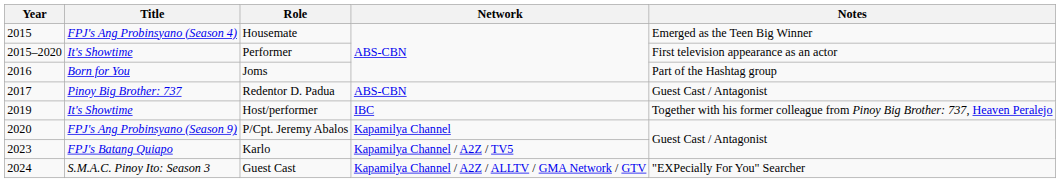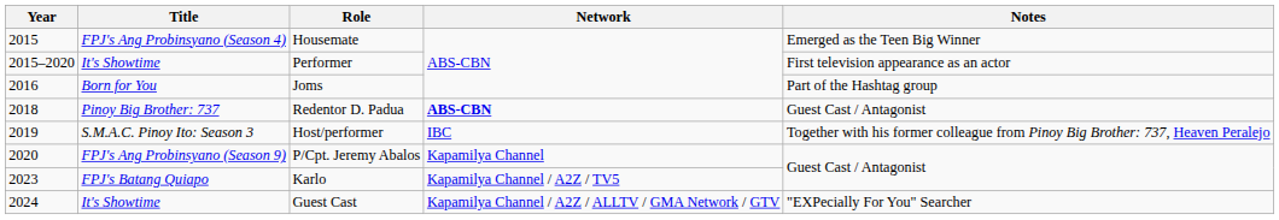 <table class="wikitable sortable">
 <tr>
 <th>Year</th>
 <th>Title</th>
 <th>Role</th>
 <th>Network</th>
 <th>Notes</th>
 </tr>
 <tr>
 <td>2015</td>
 <td><em><a href='#'>FPJ's Ang Probinsyano (Season 4)</a></em></td>
 <td>Housemate</td>
 <td rowspan=3><a href='#'>ABS-CBN</a></td>
 <td>Emerged as the Teen Big Winner</td>
 </tr>
 <tr>
 <td>2015–2020</td>
 <td><em><a href='#'>It's Showtime</a></em></td>
 <td>Performer</td>
 <td>First television appearance as an actor</td>
 </tr>
 <tr>
 <td>2016</td>
 <td><em><a href='#'>Born for You</a></em></td>
 <td>Joms</td>
 <td>Part of the Hashtag group</td>
 </tr>
 <tr>
-<td>2017</td>
+<td>2018</td>
 <td><em><a href='#'>Pinoy Big Brother: 737</a></em> </td>
 <td>Redentor D. Padua</td>
-<td rowspan="1"><a href='#'>ABS-CBN</a></td>
+<td rowspan="1"><strong><a href='#'>ABS-CBN</a></strong></td>
 <td>Guest Cast / Antagonist</td>
 </tr>
 <tr>
 <td>2019</td>
-<td><em><a href='#'>It's Showtime</a></em></td>
+<td><em>S.M.A.C. Pinoy Ito: Season 3</em></td>
 <td>Host/performer</td>
 <td><a href='#'>IBC</a></td>
 <td>Together with his former colleague from <em>Pinoy Big Brother: 737</em>, <a href='#'>Heaven Peralejo</a></td>
 </tr>
 <tr>
 <td>2020</td>
 <td><em><a href='#'>FPJ's Ang Probinsyano (Season 9)</a></em></td>
 <td>P/Cpt. Jeremy Abalos</td>
 <td rowspan="1"><a href='#'>Kapamilya Channel</a></td>
 <td rowspan="2">Guest Cast  / Antagonist</td>
 </tr>
 <tr>
 <td>2023</td>
 <td><em><a href='#'>FPJ's Batang Quiapo</a></em></td>
 <td>Karlo</td>
 <td><a href='#'>Kapamilya Channel</a> / <a href='#'>A2Z</a> / <a href='#'>TV5</a></td>
 </tr>
 <tr>
 <td>2024</td>
-<td><em>S.M.A.C. Pinoy Ito: Season 3</em></td>
+<td><em><a href='#'>It's Showtime</a></em></td>
 <td>Guest Cast</td>
 <td><a href='#'>Kapamilya Channel</a> / <a href='#'>A2Z</a> / <a href='#'>ALLTV</a> / <a href='#'>GMA Network</a> / <a href='#'>GTV</a></td>
 <td>"EXPecially For You" Searcher</td>
 </tr>
 </table>
